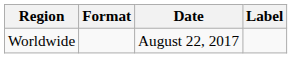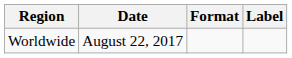 <table class = "wikitable plainrowheaders">
 <tr>
 <th>Region</th>
+<th>Date</th>
 <th>Format</th>
-<th>Date</th>
 <th>Label</th>
 </tr>
 <tr>
 <td>Worldwide</td>
+<td>August 22, 2017</td>
 <td></td>
-<td>August 22, 2017</td>
 <td></td>
 </tr>
 </table>
